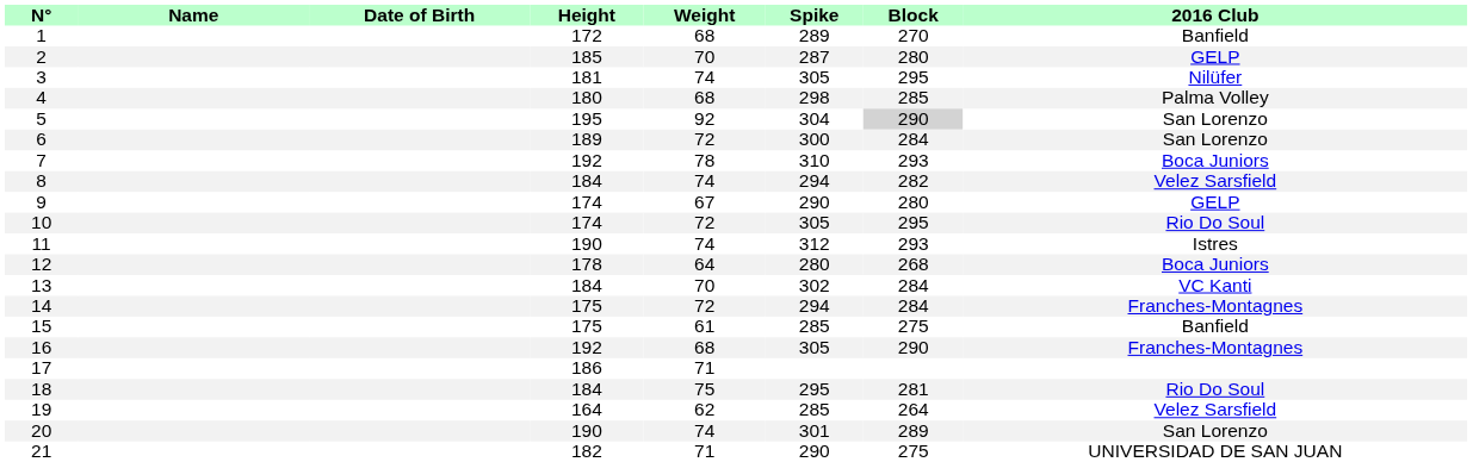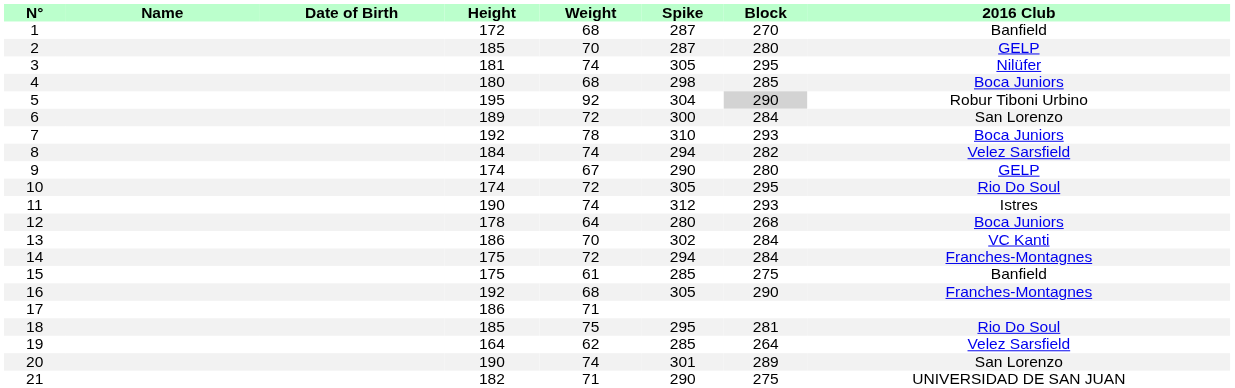 <table style="text-align:center; border:none;" cellpadding=0 cellspacing=0 width=100%>
 <tr style="background: #bbffcc;">
 <th width="5%">N°</th>
 <th width=200px>Name</th>
 <th>Date of Birth</th>
 <th>Height</th>
 <th>Weight</th>
 <th>Spike</th>
 <th>Block</th>
 <th>2016 Club</th>
 </tr>
 <tr>
 <td>1</td>
 <td></td>
 <td></td>
 <td>172</td>
 <td>68</td>
-<td>289</td>
+<td>287</td>
 <td>270</td>
 <td>Banfield</td>
 </tr>
 <tr bgcolor="#f2f2f2">
 <td>2</td>
 <td></td>
 <td></td>
 <td>185</td>
 <td>70</td>
 <td>287</td>
 <td>280</td>
 <td><a href='#'>GELP</a></td>
 </tr>
 <tr>
 <td>3</td>
 <td></td>
 <td></td>
 <td>181</td>
 <td>74</td>
 <td>305</td>
 <td>295</td>
 <td><a href='#'>Nilüfer</a></td>
 </tr>
 <tr bgcolor="#f2f2f2">
 <td>4</td>
 <td></td>
 <td></td>
 <td>180</td>
 <td>68</td>
 <td>298</td>
 <td>285</td>
-<td>Palma Volley</td>
+<td><a href='#'>Boca Juniors</a></td>
 </tr>
 <tr>
 <td>5</td>
 <td></td>
 <td></td>
 <td>195</td>
 <td>92</td>
 <td>304</td>
 <td style="background: lightgrey;">290</td>
-<td>San Lorenzo</td>
+<td>Robur Tiboni Urbino</td>
 </tr>
 <tr bgcolor="#f2f2f2">
 <td>6</td>
 <td></td>
 <td></td>
 <td>189</td>
 <td>72</td>
 <td>300</td>
 <td>284</td>
 <td>San Lorenzo</td>
 </tr>
 <tr>
 <td>7</td>
 <td></td>
 <td></td>
 <td>192</td>
 <td>78</td>
 <td>310</td>
 <td>293</td>
 <td><a href='#'>Boca Juniors</a></td>
 </tr>
 <tr bgcolor="#f2f2f2">
 <td>8</td>
 <td></td>
 <td></td>
 <td>184</td>
 <td>74</td>
 <td>294</td>
 <td>282</td>
 <td><a href='#'>Velez Sarsfield</a></td>
 </tr>
 <tr>
 <td>9</td>
 <td></td>
 <td></td>
 <td>174</td>
 <td>67</td>
 <td>290</td>
 <td>280</td>
 <td><a href='#'>GELP</a></td>
 </tr>
 <tr bgcolor="#f2f2f2">
 <td>10</td>
 <td></td>
 <td></td>
 <td>174</td>
 <td>72</td>
 <td>305</td>
 <td>295</td>
 <td><a href='#'>Rio Do Soul</a></td>
 </tr>
 <tr>
 <td>11</td>
 <td></td>
 <td></td>
 <td>190</td>
 <td>74</td>
 <td>312</td>
 <td>293</td>
 <td>Istres</td>
 </tr>
 <tr bgcolor="#f2f2f2">
 <td>12</td>
 <td></td>
 <td></td>
 <td>178</td>
 <td>64</td>
 <td>280</td>
 <td>268</td>
 <td><a href='#'>Boca Juniors</a></td>
 </tr>
 <tr>
 <td>13</td>
 <td></td>
 <td></td>
-<td>184</td>
+<td>186</td>
 <td>70</td>
 <td>302</td>
 <td>284</td>
 <td><a href='#'>VC Kanti</a></td>
 </tr>
 <tr bgcolor="#f2f2f2">
 <td>14</td>
 <td></td>
 <td></td>
 <td>175</td>
 <td>72</td>
 <td>294</td>
 <td>284</td>
 <td><a href='#'>Franches-Montagnes</a></td>
 </tr>
 <tr>
 <td>15</td>
 <td></td>
 <td></td>
 <td>175</td>
 <td>61</td>
 <td>285</td>
 <td>275</td>
 <td>Banfield</td>
 </tr>
 <tr bgcolor="#f2f2f2">
 <td>16</td>
 <td></td>
 <td></td>
 <td>192</td>
 <td>68</td>
 <td>305</td>
 <td>290</td>
 <td><a href='#'>Franches-Montagnes</a></td>
 </tr>
 <tr>
 <td>17</td>
 <td></td>
 <td></td>
 <td>186</td>
 <td>71</td>
 <td></td>
 <td></td>
 <td></td>
 </tr>
 <tr bgcolor="#f2f2f2">
 <td>18</td>
 <td></td>
 <td></td>
-<td>184</td>
+<td>185</td>
 <td>75</td>
 <td>295</td>
 <td>281</td>
 <td><a href='#'>Rio Do Soul</a></td>
 </tr>
 <tr>
 <td>19</td>
 <td></td>
 <td></td>
 <td>164</td>
 <td>62</td>
 <td>285</td>
 <td>264</td>
 <td><a href='#'>Velez Sarsfield</a></td>
 </tr>
 <tr bgcolor="#f2f2f2">
 <td>20</td>
 <td></td>
 <td></td>
 <td>190</td>
 <td>74</td>
 <td>301</td>
 <td>289</td>
 <td>San Lorenzo</td>
 </tr>
 <tr>
 <td>21</td>
 <td></td>
 <td></td>
 <td>182</td>
 <td>71</td>
 <td>290</td>
 <td>275</td>
 <td>UNIVERSIDAD DE SAN JUAN</td>
 </tr>
 </table>
